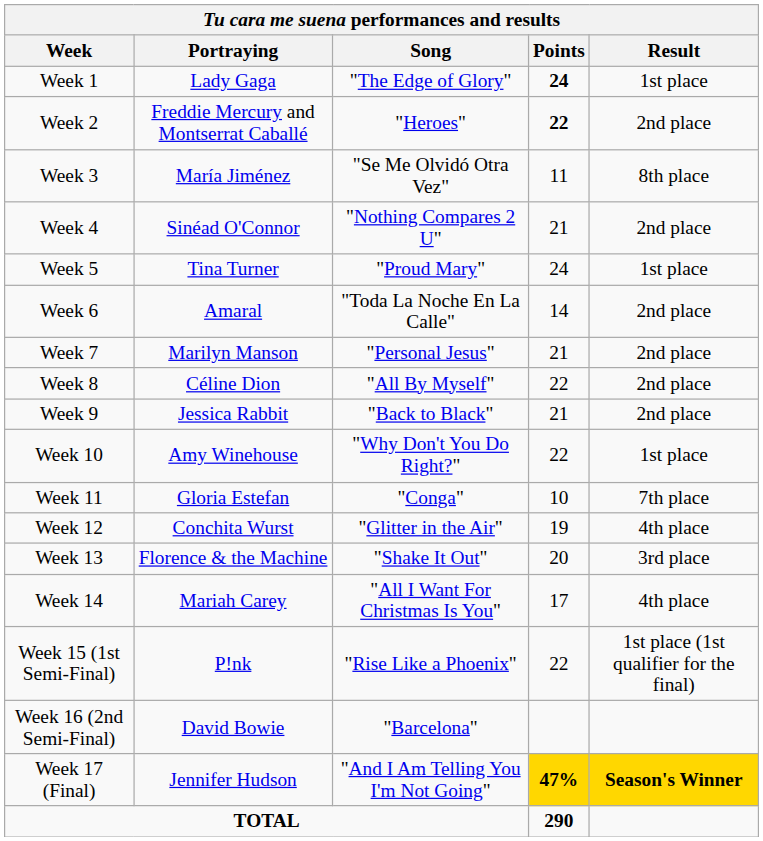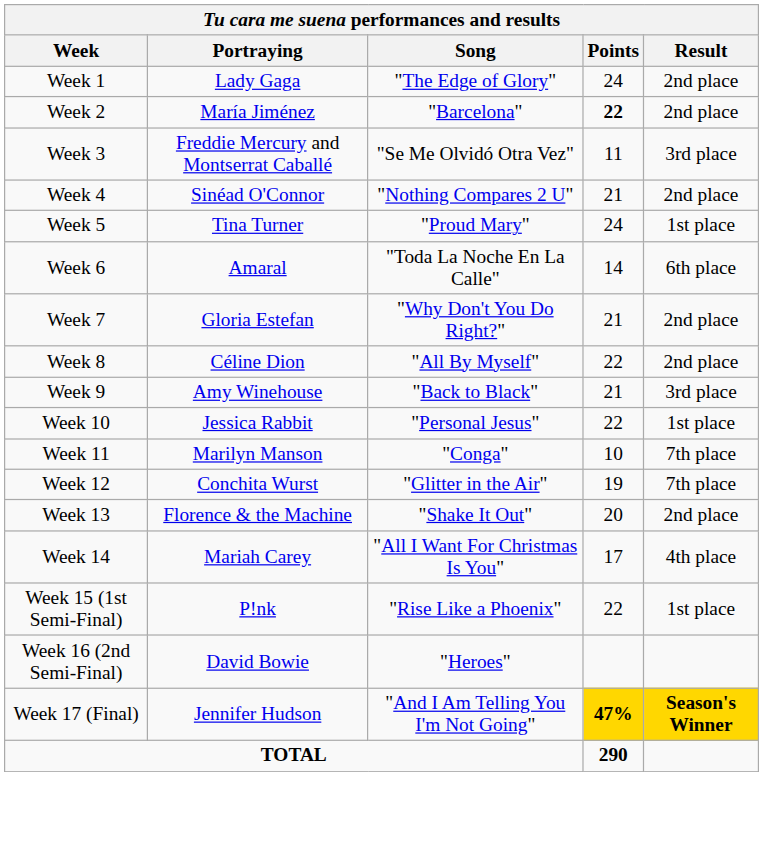 <table class="wikitable collapsible collapsed" style="margin:1em auto 1em auto; text-align:center">
 <tr>
 <th colspan="5"><em>Tu cara me suena</em> performances and results</th>
 </tr>
 <tr>
 <th>Week</th>
 <th>Portraying</th>
 <th>Song</th>
 <th>Points</th>
 <th>Result</th>
 </tr>
 <tr>
 <td>Week 1</td>
 <td><a href='#'>Lady Gaga</a></td>
 <td>"<a href='#'>The Edge of Glory</a>"</td>
-<td><strong>24</strong></td>
-<td>1st place</td>
+<td>24</td>
+<td>2nd place</td>
 </tr>
 <tr>
 <td>Week 2</td>
-<td><a href='#'>Freddie Mercury</a> and <a href='#'>Montserrat Caballé</a></td>
-<td>"<a href='#'>Heroes</a>"</td>
+<td><a href='#'>María Jiménez</a></td>
+<td>"<a href='#'>Barcelona</a>"</td>
 <td><strong>22</strong></td>
 <td>2nd place</td>
 </tr>
 <tr>
 <td>Week 3</td>
-<td><a href='#'>María Jiménez</a></td>
+<td><a href='#'>Freddie Mercury</a> and <a href='#'>Montserrat Caballé</a></td>
 <td>"Se Me Olvidó Otra Vez"</td>
 <td>11</td>
-<td>8th place</td>
+<td>3rd place</td>
 </tr>
 <tr>
 <td>Week 4</td>
 <td><a href='#'>Sinéad O'Connor</a></td>
 <td>"<a href='#'>Nothing Compares 2 U</a>"</td>
 <td>21</td>
 <td>2nd place</td>
 </tr>
 <tr>
 <td>Week 5</td>
 <td><a href='#'>Tina Turner</a></td>
 <td>"<a href='#'>Proud Mary</a>"</td>
 <td>24</td>
 <td>1st place</td>
 </tr>
 <tr>
 <td>Week 6</td>
 <td><a href='#'>Amaral</a></td>
 <td>"Toda La Noche En La Calle"</td>
 <td>14</td>
-<td>2nd place</td>
+<td>6th place</td>
 </tr>
 <tr>
 <td>Week 7</td>
-<td><a href='#'>Marilyn Manson</a></td>
-<td>"<a href='#'>Personal Jesus</a>"</td>
+<td><a href='#'>Gloria Estefan</a></td>
+<td>"<a href='#'>Why Don't You Do Right?</a>"</td>
 <td>21</td>
 <td>2nd place</td>
 </tr>
 <tr>
 <td>Week 8</td>
 <td><a href='#'>Céline Dion</a></td>
 <td>"<a href='#'>All By Myself</a>"</td>
 <td>22</td>
 <td>2nd place</td>
 </tr>
 <tr>
 <td>Week 9</td>
-<td><a href='#'>Jessica Rabbit</a></td>
+<td><a href='#'>Amy Winehouse</a></td>
 <td>"<a href='#'>Back to Black</a>"</td>
 <td>21</td>
-<td>2nd place</td>
+<td>3rd place</td>
 </tr>
 <tr>
 <td>Week 10</td>
-<td><a href='#'>Amy Winehouse</a></td>
-<td>"<a href='#'>Why Don't You Do Right?</a>"</td>
+<td><a href='#'>Jessica Rabbit</a></td>
+<td>"<a href='#'>Personal Jesus</a>"</td>
 <td>22</td>
 <td>1st place</td>
 </tr>
 <tr>
 <td>Week 11</td>
-<td><a href='#'>Gloria Estefan</a></td>
+<td><a href='#'>Marilyn Manson</a></td>
 <td>"<a href='#'>Conga</a>"</td>
 <td>10</td>
 <td>7th place</td>
 </tr>
 <tr>
 <td>Week 12</td>
 <td><a href='#'>Conchita Wurst</a></td>
 <td>"<a href='#'>Glitter in the Air</a>"</td>
 <td>19</td>
-<td>4th place</td>
+<td>7th place</td>
 </tr>
 <tr>
 <td>Week 13</td>
 <td><a href='#'>Florence & the Machine</a></td>
 <td>"<a href='#'>Shake It Out</a>"</td>
 <td>20</td>
-<td>3rd place</td>
+<td>2nd place</td>
 </tr>
 <tr>
 <td>Week 14</td>
 <td><a href='#'>Mariah Carey</a></td>
 <td>"<a href='#'>All I Want For Christmas Is You</a>"</td>
 <td>17</td>
 <td>4th place</td>
 </tr>
 <tr>
 <td>Week 15 (1st Semi-Final)</td>
 <td><a href='#'>P!nk</a></td>
 <td>"<a href='#'>Rise Like a Phoenix</a>"</td>
 <td>22</td>
-<td>1st place (1st qualifier for the final)</td>
+<td>1st place</td>
 </tr>
 <tr>
 <td>Week 16 (2nd Semi-Final)</td>
 <td><a href='#'>David Bowie</a></td>
-<td>"<a href='#'>Barcelona</a>"</td>
+<td>"<a href='#'>Heroes</a>"</td>
 <td></td>
 <td></td>
 </tr>
 <tr>
 <td>Week 17 (Final)</td>
 <td><a href='#'>Jennifer Hudson</a></td>
 <td>"<a href='#'>And I Am Telling You I'm Not Going</a>"</td>
 <td style="background:Gold"><strong>47%</strong></td>
 <td style="background:Gold"><strong>Season's Winner</strong></td>
 </tr>
 <tr>
 <td colspan="3" style="text-align:center;"><strong>TOTAL</strong></td>
 <td><strong>290</strong></td>
 <td></td>
 </tr>
 </table>
